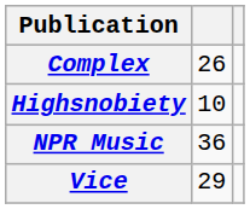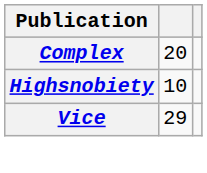 <table class="wikitable sortable plainrowheaders">
 <tr>
 <th scope="col">Publication</th>
 <th scope="col"></th>
 <th scope="col"></th>
 </tr>
 <tr>
 <th scope="row"><em><a href='#'>Complex</a></em></th>
-<td>26</td>
+<td>20</td>
 <td></td>
 </tr>
 <tr>
 <th scope="row"><em><a href='#'>Highsnobiety</a></em></th>
 <td>10</td>
 <td></td>
 </tr>
 <tr>
-<th scope="row"><em><a href='#'>NPR Music</a></em></th>
-<td>36</td>
-<td></td>
-</tr>
-<tr>
 <th scope="row"><em><a href='#'>Vice</a></em></th>
 <td>29</td>
 <td></td>
 </tr>
 </table>
